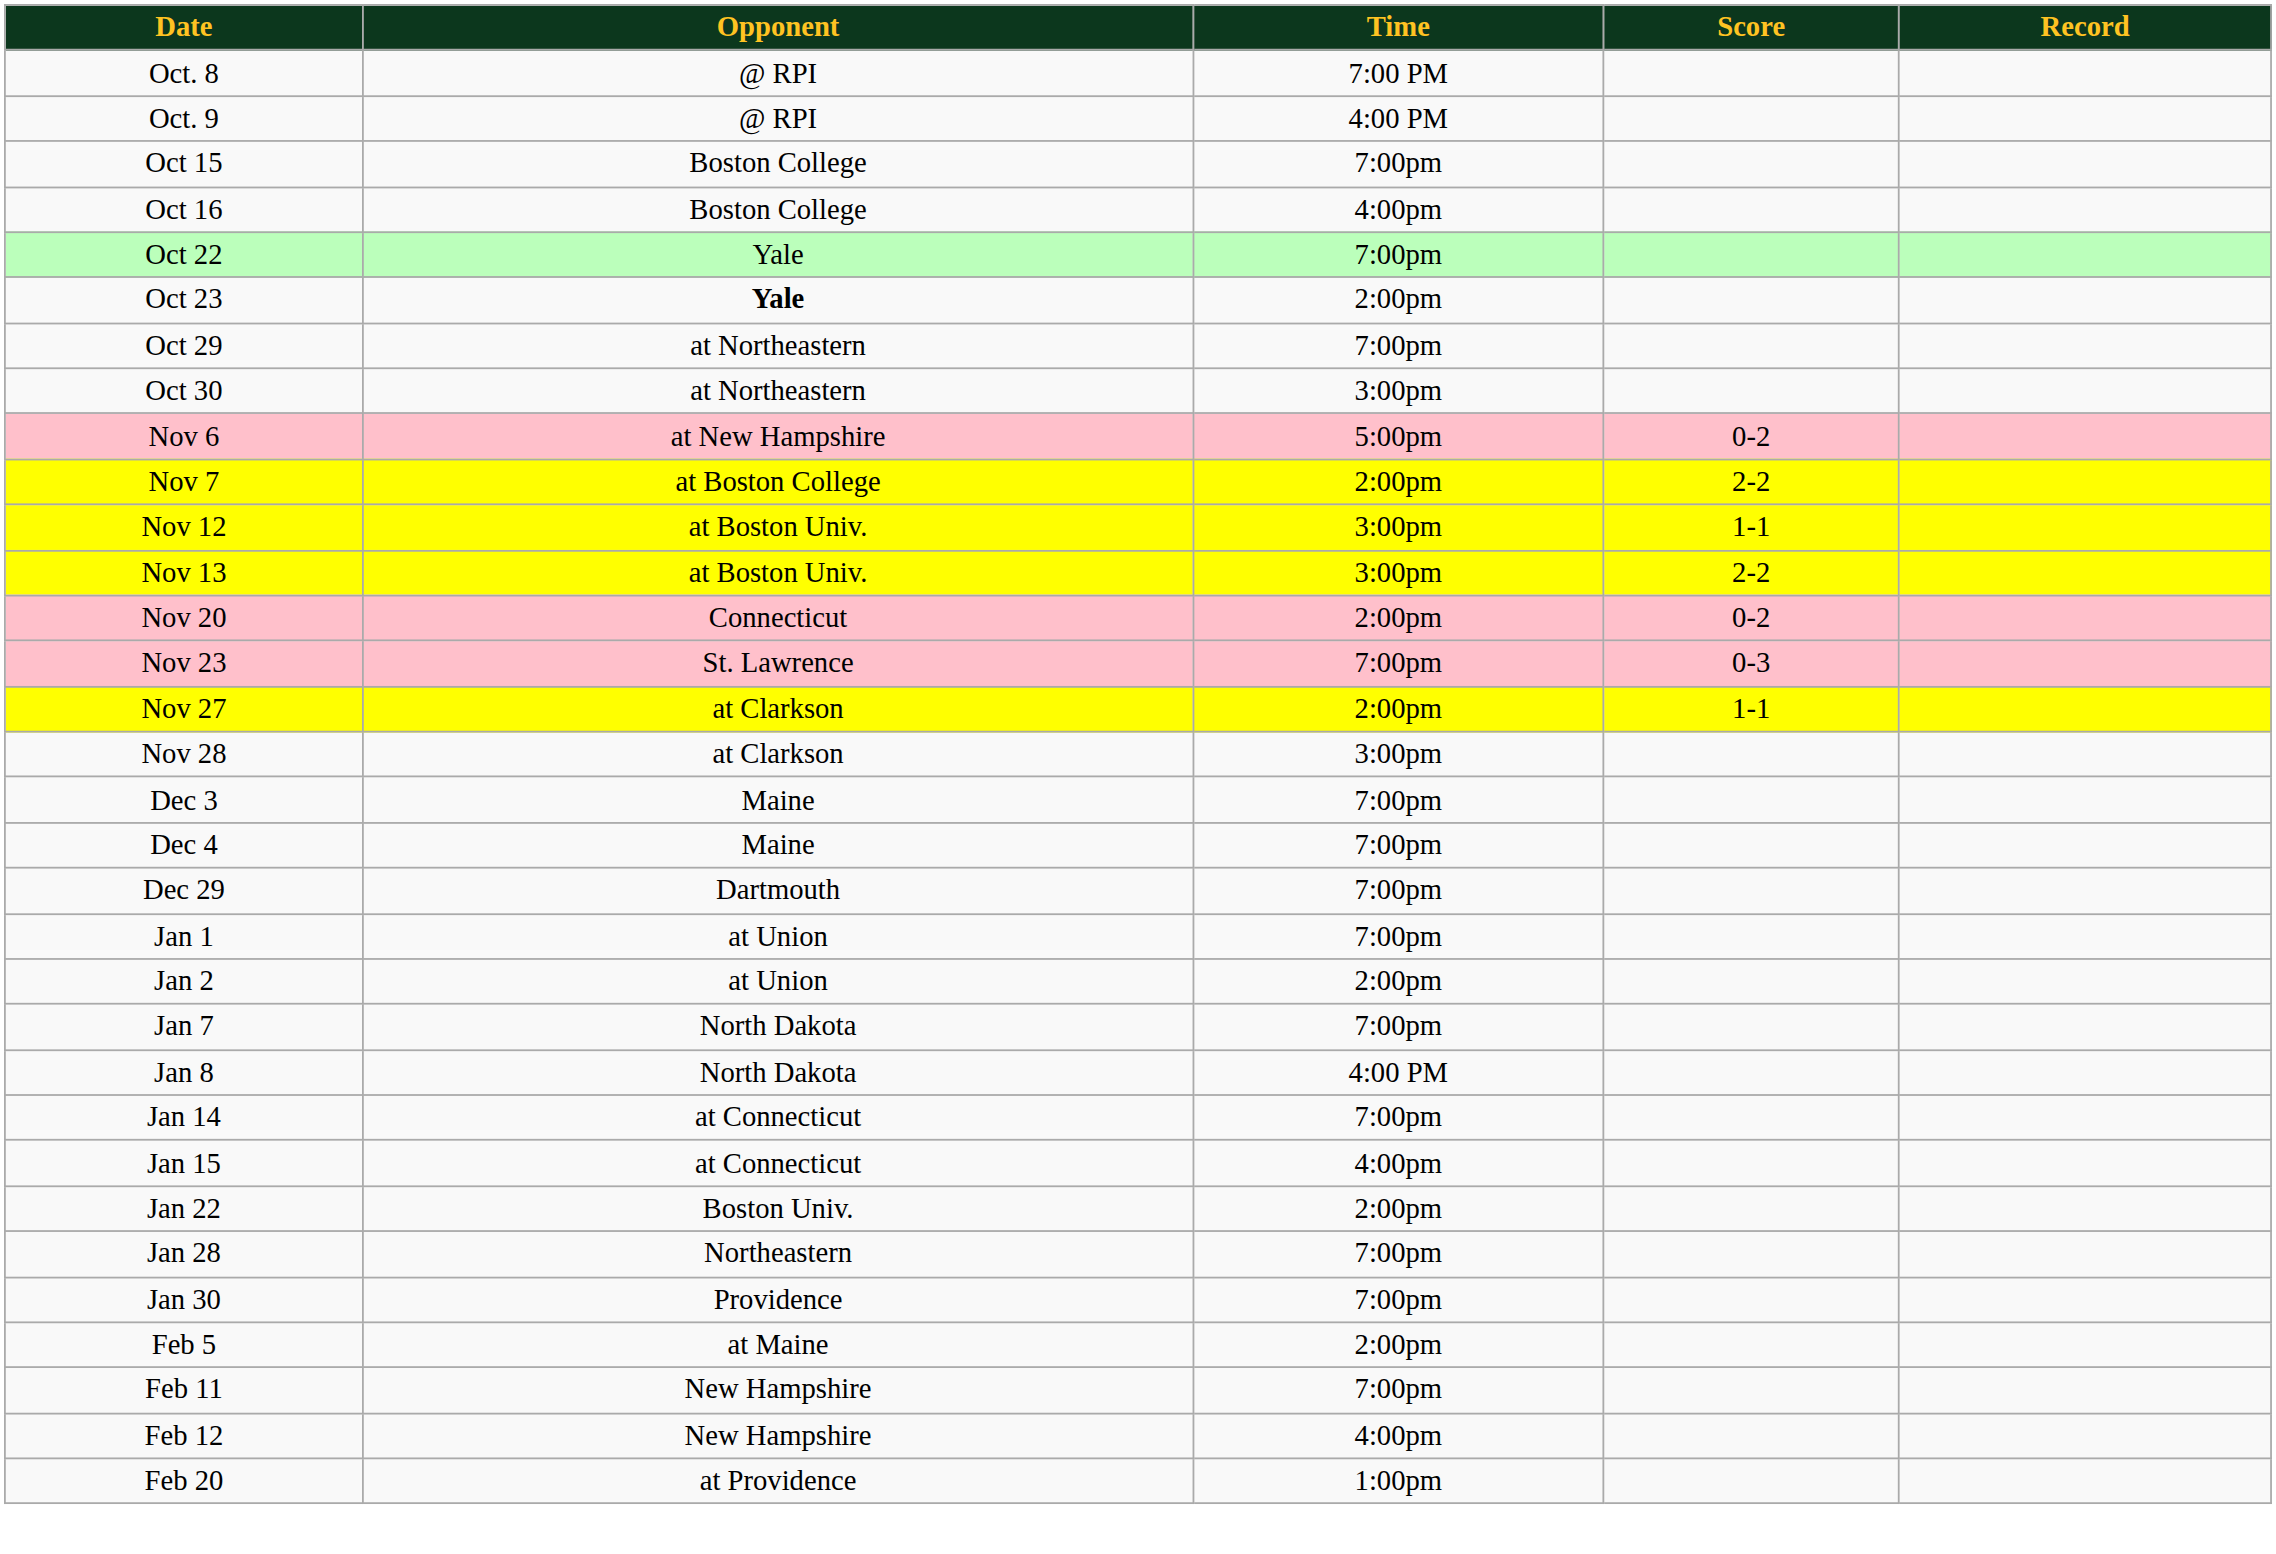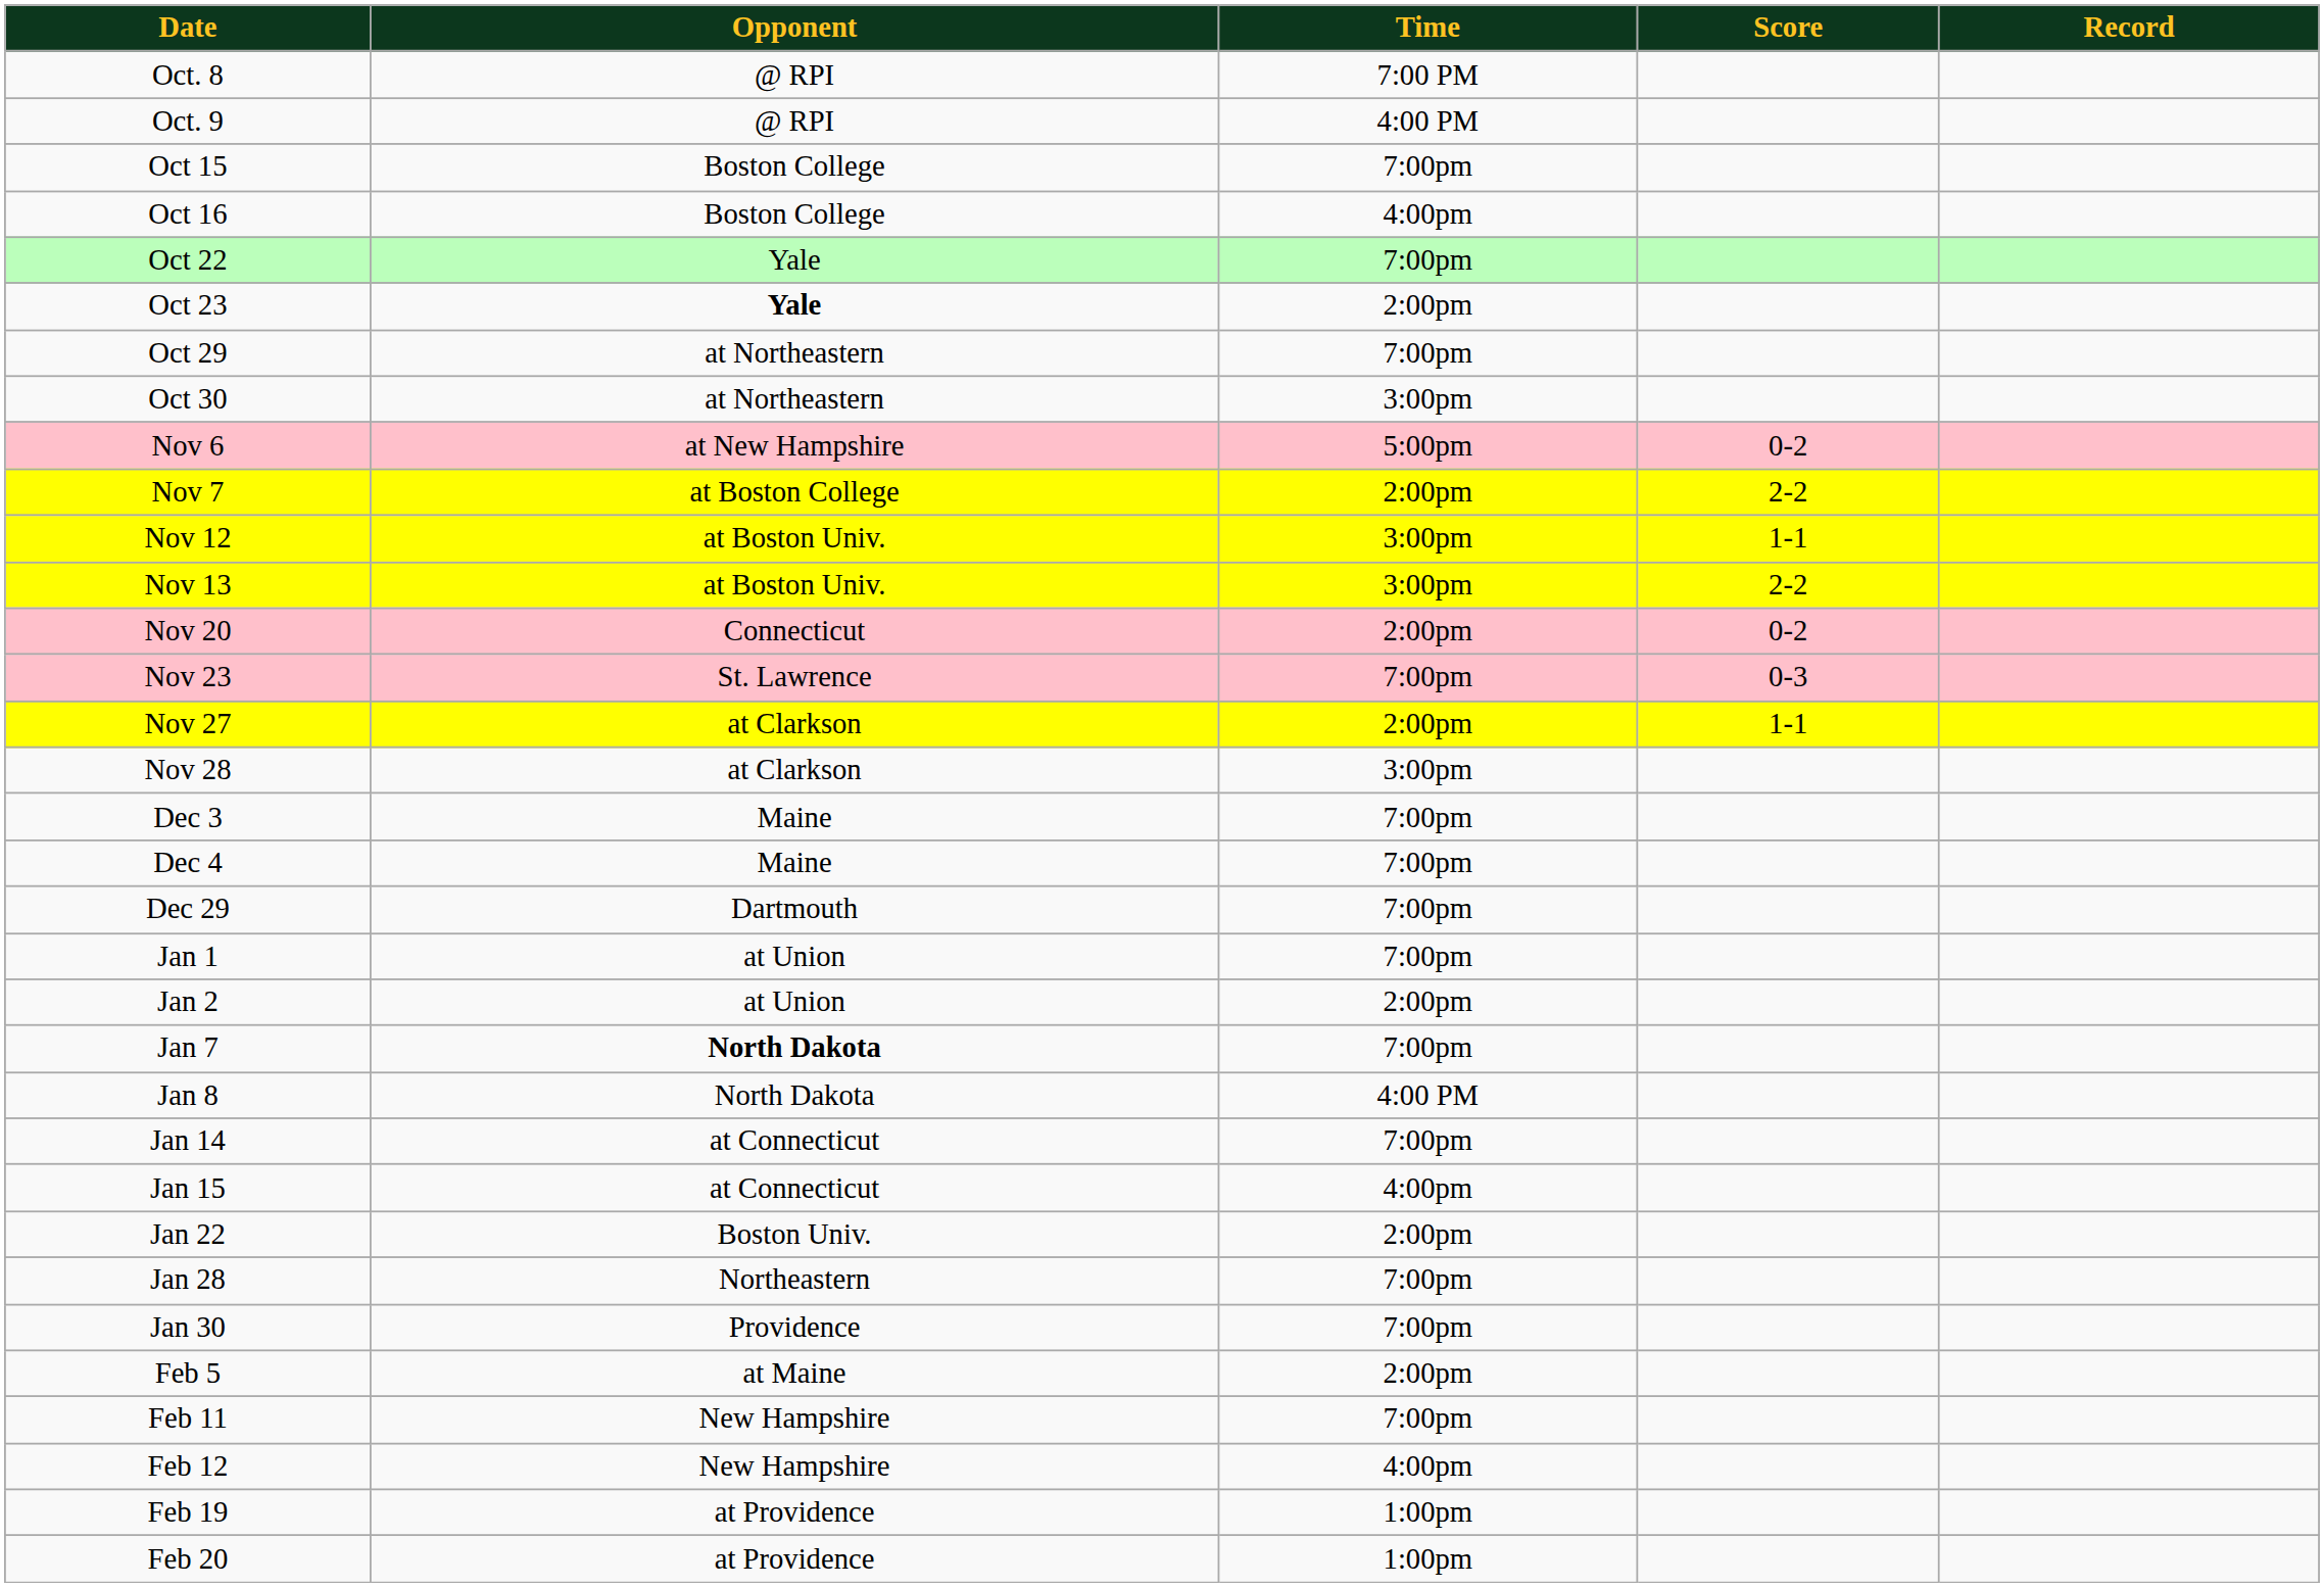 <table class="wikitable" style="width:80%;">
 <tr style="text-align:center; background:#0c371d; color:#ffc322;">
 <td><strong>Date</strong></td>
 <td><strong>Opponent</strong></td>
 <td><strong>Time</strong></td>
 <td><strong>Score</strong></td>
 <td><strong>Record</strong></td>
 </tr>
 <tr style="text-align:center;" bgcolor="">
 <td>Oct. 8</td>
 <td>@ RPI</td>
 <td>7:00 PM</td>
 <td></td>
 <td></td>
 </tr>
 <tr style="text-align:center;" bgcolor="">
 <td>Oct. 9</td>
 <td>@ RPI</td>
 <td>4:00 PM</td>
 <td></td>
 <td></td>
 </tr>
 <tr style="text-align:center;" bgcolor="">
 <td>Oct	15</td>
 <td>Boston College</td>
 <td>7:00pm</td>
 <td></td>
 <td></td>
 </tr>
 <tr style="text-align:center;" bgcolor="">
 <td>Oct	16</td>
 <td>Boston College</td>
 <td>4:00pm</td>
 <td></td>
 <td></td>
 </tr>
 <tr style="text-align:center; background:#bfb;">
 <td>Oct	22</td>
 <td>Yale</td>
 <td>7:00pm</td>
 <td></td>
 <td></td>
 </tr>
 <tr style="text-align:center;" bgcolor="">
 <td>Oct	23</td>
 <td><strong>Yale</strong></td>
 <td>2:00pm</td>
 <td></td>
 <td></td>
 </tr>
 <tr style="text-align:center;" bgcolor="">
 <td>Oct	29</td>
 <td>at Northeastern</td>
 <td>7:00pm</td>
 <td></td>
 <td></td>
 </tr>
 <tr style="text-align:center;" bgcolor="">
 <td>Oct	30</td>
 <td>at Northeastern</td>
 <td>3:00pm</td>
 <td></td>
 <td></td>
 </tr>
 <tr style="text-align:center; background:pink;">
 <td>Nov	6</td>
 <td>at New Hampshire</td>
 <td>5:00pm</td>
 <td>0-2</td>
 <td></td>
 </tr>
 <tr style="text-align:center; background:yellow;">
 <td>Nov	7</td>
 <td>at Boston College</td>
 <td>2:00pm</td>
 <td>2-2</td>
 <td></td>
 </tr>
 <tr style="text-align:center; background:yellow;">
 <td>Nov	12</td>
 <td>at Boston Univ.</td>
 <td>3:00pm</td>
 <td>1-1</td>
 <td></td>
 </tr>
 <tr style="text-align:center; background:yellow;">
 <td>Nov	13</td>
 <td>at Boston Univ.</td>
 <td>3:00pm</td>
 <td>2-2</td>
 <td></td>
 </tr>
 <tr style="text-align:center; background:pink;">
 <td>Nov	20</td>
 <td>Connecticut</td>
 <td>2:00pm</td>
 <td>0-2</td>
 <td></td>
 </tr>
 <tr style="text-align:center; background:pink;">
 <td>Nov	23</td>
 <td>St. Lawrence</td>
 <td>7:00pm</td>
 <td>0-3</td>
 <td></td>
 </tr>
 <tr style="text-align:center; background:yellow;">
 <td>Nov	27</td>
 <td>at Clarkson</td>
 <td>2:00pm</td>
 <td>1-1</td>
 <td></td>
 </tr>
 <tr style="text-align:center;" bgcolor="">
 <td>Nov	28</td>
 <td>at Clarkson</td>
 <td>3:00pm</td>
 <td></td>
 <td></td>
 </tr>
 <tr style="text-align:center;" bgcolor="">
 <td>Dec	3</td>
 <td>Maine</td>
 <td>7:00pm</td>
 <td></td>
 <td></td>
 </tr>
 <tr style="text-align:center;" bgcolor="">
 <td>Dec	4</td>
 <td>Maine</td>
 <td>7:00pm</td>
 <td></td>
 <td></td>
 </tr>
 <tr style="text-align:center;" bgcolor="">
 <td>Dec	29</td>
 <td>Dartmouth</td>
 <td>7:00pm</td>
 <td></td>
 <td></td>
 </tr>
 <tr style="text-align:center;" bgcolor="">
 <td>Jan	1</td>
 <td>at Union</td>
 <td>7:00pm</td>
 <td></td>
 <td></td>
 </tr>
 <tr style="text-align:center;" bgcolor="">
 <td>Jan	2</td>
 <td>at Union</td>
 <td>2:00pm</td>
 <td></td>
 <td></td>
 </tr>
 <tr style="text-align:center;" bgcolor="">
 <td>Jan	7</td>
-<td>North Dakota</td>
+<td><strong>North Dakota</strong></td>
 <td>7:00pm</td>
 <td></td>
 <td></td>
 </tr>
 <tr style="text-align:center;" bgcolor="">
 <td>Jan	8</td>
 <td>North Dakota</td>
 <td>4:00 PM</td>
 <td></td>
 <td></td>
 </tr>
 <tr style="text-align:center;" bgcolor="">
 <td>Jan	14</td>
 <td>at Connecticut</td>
 <td>7:00pm</td>
 <td></td>
 <td></td>
 </tr>
 <tr style="text-align:center;" bgcolor="">
 <td>Jan	15</td>
 <td>at Connecticut</td>
 <td>4:00pm</td>
 <td></td>
 <td></td>
 </tr>
 <tr style="text-align:center;" bgcolor="">
 <td>Jan	22</td>
 <td>Boston Univ.</td>
 <td>2:00pm</td>
 <td></td>
 <td></td>
 </tr>
 <tr style="text-align:center;" bgcolor="">
 <td>Jan	28</td>
 <td>Northeastern</td>
 <td>7:00pm</td>
 <td></td>
 <td></td>
 </tr>
 <tr style="text-align:center;" bgcolor="">
 <td>Jan	30</td>
 <td>Providence</td>
 <td>7:00pm</td>
 <td></td>
 <td></td>
 </tr>
 <tr style="text-align:center;" bgcolor="">
 <td>Feb	5</td>
 <td>at Maine</td>
 <td>2:00pm</td>
 <td></td>
 <td></td>
 </tr>
 <tr style="text-align:center;" bgcolor="">
 <td>Feb	11</td>
 <td>New Hampshire</td>
 <td>7:00pm</td>
 <td></td>
 <td></td>
 </tr>
 <tr style="text-align:center;" bgcolor="">
 <td>Feb	12</td>
 <td>New Hampshire</td>
 <td>4:00pm</td>
 <td></td>
 <td></td>
 </tr>
 <tr style="text-align:center;" bgcolor="">
+<td>Feb	19</td>
+<td>at Providence</td>
+<td>1:00pm</td>
+<td></td>
+<td></td>
+</tr>
+<tr style="text-align:center;" bgcolor="">
 <td>Feb	20</td>
 <td>at Providence</td>
 <td>1:00pm</td>
 <td></td>
 <td></td>
 </tr>
 </table>
